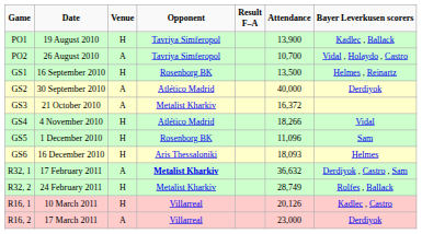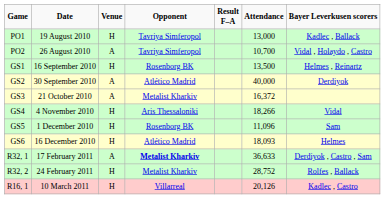 <table border="2" cellpadding="4" cellspacing="0" style="text-align:center; background: #f9f9f9; border: 1px #aaa solid; border-collapse: collapse; font-size: smaller;">
 <tr>
 <th>Game</th>
 <th>Date</th>
 <th>Venue</th>
 <th width="140px">Opponent</th>
 <th>Result<br>F–A</th>
 <th>Attendance</th>
 <th>Bayer Leverkusen scorers</th>
 </tr>
 <tr bgcolor="CCFFCC">
 <td>PO1</td>
 <td>19 August 2010</td>
 <td>H</td>
 <td><a href='#'>Tavriya Simferopol</a></td>
 <td></td>
-<td>13,900</td>
+<td>13,000</td>
 <td><a href='#'>Kadlec</a> , <a href='#'>Ballack</a> </td>
 </tr>
 <tr bgcolor="CCFFCC">
 <td>PO2</td>
 <td>26 August 2010</td>
 <td>A</td>
 <td><a href='#'>Tavriya Simferopol</a></td>
 <td></td>
 <td>10,700</td>
 <td><a href='#'>Vidal</a> , <a href='#'>Holaydo</a> , <a href='#'>Castro</a> </td>
 </tr>
 <tr bgcolor="CCFFCC">
 <td>GS1</td>
 <td>16 September 2010</td>
 <td>H</td>
 <td><a href='#'>Rosenborg BK</a></td>
 <td></td>
 <td>13,500</td>
 <td><a href='#'>Helmes</a> , <a href='#'>Reinartz</a> </td>
 </tr>
 <tr bgcolor="FFFFCC">
 <td>GS2</td>
 <td>30 September 2010</td>
 <td>A</td>
 <td><a href='#'>Atlético Madrid</a></td>
 <td></td>
 <td>40,000</td>
 <td><a href='#'>Derdiyok</a> </td>
 </tr>
 <tr bgcolor="FFFFCC">
 <td>GS3</td>
 <td>21 October 2010</td>
 <td>A</td>
 <td><a href='#'>Metalist Kharkiv</a></td>
 <td></td>
 <td>16,372</td>
 <td></td>
 </tr>
 <tr bgcolor="CCFFCC">
 <td>GS4</td>
 <td>4 November 2010</td>
 <td>H</td>
-<td><a href='#'>Atlético Madrid</a></td>
+<td><a href='#'>Aris Thessaloniki</a></td>
 <td></td>
 <td>18,266</td>
 <td><a href='#'>Vidal</a> </td>
 </tr>
 <tr bgcolor="CCFFCC">
 <td>GS5</td>
 <td>1 December 2010</td>
 <td>H</td>
 <td><a href='#'>Rosenborg BK</a></td>
 <td></td>
 <td>11,096</td>
 <td><a href='#'>Sam</a> </td>
 </tr>
 <tr bgcolor=#FFFFCC>
 <td>GS6</td>
 <td>16 December 2010</td>
 <td>H</td>
-<td><a href='#'>Aris Thessaloniki</a></td>
+<td><a href='#'>Atlético Madrid</a></td>
 <td></td>
 <td>18,093</td>
 <td><a href='#'>Helmes</a> </td>
 </tr>
 <tr bgcolor="CCFFCC">
 <td>R32, 1</td>
 <td>17 February 2011</td>
 <td>A</td>
 <td><strong><a href='#'>Metalist Kharkiv</a></strong></td>
 <td></td>
-<td>36,632</td>
+<td>36,633</td>
 <td><a href='#'>Derdiyok</a> , <a href='#'>Castro</a> , <a href='#'>Sam</a> </td>
 </tr>
 <tr bgcolor="CCFFCC">
 <td>R32, 2</td>
 <td>24 February 2011</td>
 <td>H</td>
 <td><a href='#'>Metalist Kharkiv</a></td>
 <td></td>
-<td>28,749</td>
+<td>28,752</td>
 <td><a href='#'>Rolfes</a> , <a href='#'>Ballack</a> </td>
 </tr>
 <tr bgcolor="FFCCCC">
 <td>R16, 1</td>
 <td>10 March 2011</td>
 <td>H</td>
 <td><a href='#'>Villarreal</a></td>
 <td></td>
 <td>20,126</td>
 <td><a href='#'>Kadlec</a> , <a href='#'>Castro</a> </td>
 </tr>
-<tr bgcolor="FFCCCC">
-<td>R16, 2</td>
-<td>17 March 2011</td>
-<td>A</td>
-<td><a href='#'>Villarreal</a></td>
-<td></td>
-<td>23,000</td>
-<td><a href='#'>Derdiyok</a> </td>
-</tr>
 </table>
